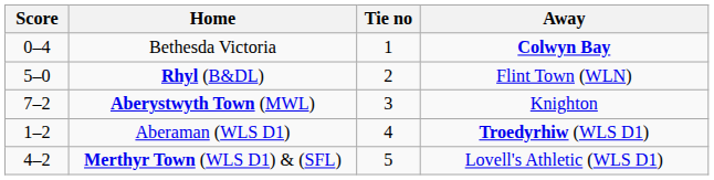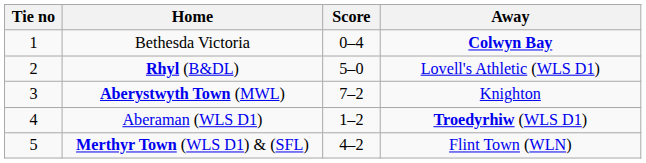 <table class="wikitable" style="text-align:center">
 <tr>
+<th width=50>Tie no</th>
+<th width=250>Home</th>
 <th width=50>Score</th>
-<th width=250>Home</th>
-<th width=50>Tie no</th>
 <th width=250>Away</th>
 </tr>
 <tr>
+<td>1</td>
+<td>Bethesda Victoria</td>
 <td>0–4</td>
-<td>Bethesda Victoria</td>
-<td>1</td>
 <td><strong><a href='#'>Colwyn Bay</a></strong></td>
 </tr>
 <tr>
+<td>2</td>
+<td><strong><a href='#'>Rhyl</a></strong> (<a href='#'>B&DL</a>)</td>
 <td>5–0</td>
-<td><strong><a href='#'>Rhyl</a></strong> (<a href='#'>B&DL</a>)</td>
-<td>2</td>
-<td><a href='#'>Flint Town</a> (<a href='#'>WLN</a>)</td>
+<td><a href='#'>Lovell's Athletic</a> (<a href='#'>WLS D1</a>)</td>
 </tr>
 <tr>
+<td>3</td>
+<td><strong><a href='#'>Aberystwyth Town</a></strong> (<a href='#'>MWL</a>)</td>
 <td>7–2</td>
-<td><strong><a href='#'>Aberystwyth Town</a></strong> (<a href='#'>MWL</a>)</td>
-<td>3</td>
 <td><a href='#'>Knighton</a></td>
 </tr>
 <tr>
+<td>4</td>
+<td><a href='#'>Aberaman</a> (<a href='#'>WLS D1</a>)</td>
 <td>1–2</td>
-<td><a href='#'>Aberaman</a> (<a href='#'>WLS D1</a>)</td>
-<td>4</td>
 <td><strong><a href='#'>Troedyrhiw</a></strong> (<a href='#'>WLS D1</a>)</td>
 </tr>
 <tr>
+<td>5</td>
+<td><strong><a href='#'>Merthyr Town</a></strong> (<a href='#'>WLS D1</a>) & (<a href='#'>SFL</a>)</td>
 <td>4–2</td>
-<td><strong><a href='#'>Merthyr Town</a></strong> (<a href='#'>WLS D1</a>) & (<a href='#'>SFL</a>)</td>
-<td>5</td>
-<td><a href='#'>Lovell's Athletic</a> (<a href='#'>WLS D1</a>)</td>
+<td><a href='#'>Flint Town</a> (<a href='#'>WLN</a>)</td>
 </tr>
 </table>
